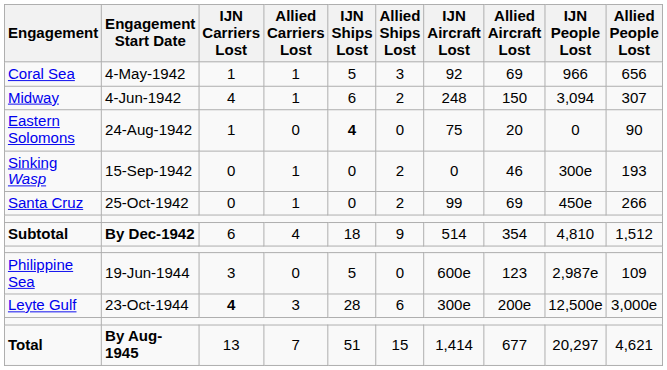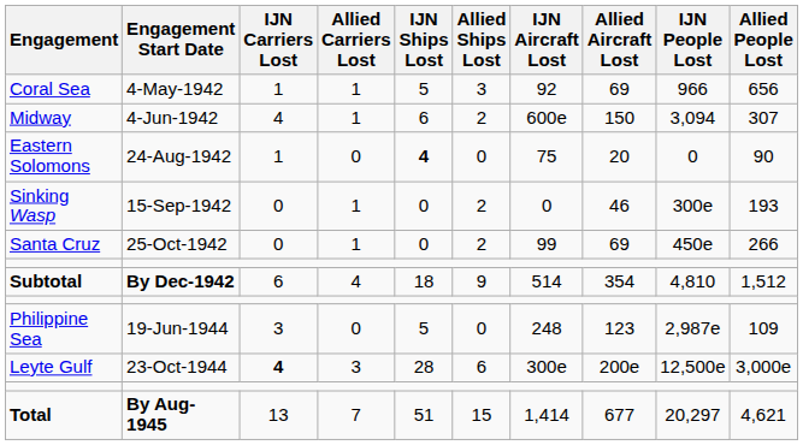 <table class="wikitable" style="margin-left: auto; margin-right: auto;">
 <tr>
 <th scope="col" width="120px">Engagement</th>
 <th scope="col" width="110px">Engagement Start Date</th>
 <th scope="col" width="80px">IJN Carriers Lost</th>
 <th scope="col" width="80px">Allied Carriers Lost</th>
 <th scope="col" width="80px">IJN Ships Lost</th>
 <th scope="col" width="80px">Allied Ships Lost</th>
 <th scope="col" width="80px">IJN Aircraft Lost</th>
 <th scope="col" width="80px">Allied Aircraft Lost</th>
 <th scope="col" width="80px">IJN People Lost</th>
 <th scope="col" width="80px">Allied People Lost</th>
 </tr>
 <tr>
 <td><a href='#'>Coral Sea</a></td>
 <td>4-May-1942</td>
 <td align="center">1</td>
 <td align="center">1</td>
 <td align="center">5</td>
 <td align="center">3</td>
 <td align="center">92</td>
 <td align="center">69</td>
 <td align="center">966</td>
 <td align="center">656</td>
 </tr>
 <tr>
 <td><a href='#'>Midway</a></td>
 <td>4-Jun-1942</td>
 <td align="center">4</td>
 <td align="center">1</td>
 <td align="center">6</td>
 <td align="center">2</td>
-<td align="center">248</td>
+<td align="center">600e</td>
 <td align="center">150</td>
 <td align="center">3,094</td>
 <td align="center">307</td>
 </tr>
 <tr>
 <td><a href='#'>Eastern Solomons</a></td>
 <td>24-Aug-1942</td>
 <td align="center">1</td>
 <td align="center">0</td>
 <td align="center"><strong>4</strong></td>
 <td align="center">0</td>
 <td align="center">75</td>
 <td align="center">20</td>
 <td align="center">0</td>
 <td align="center">90</td>
 </tr>
 <tr>
 <td><a href='#'>Sinking <em>Wasp</em></a></td>
 <td>15-Sep-1942</td>
 <td align="center">0</td>
 <td align="center">1</td>
 <td align="center">0</td>
 <td align="center">2</td>
 <td align="center">0</td>
 <td align="center">46</td>
 <td align="center">300e</td>
 <td align="center">193</td>
 </tr>
 <tr>
 <td><a href='#'>Santa Cruz</a></td>
 <td>25-Oct-1942</td>
 <td align="center">0</td>
 <td align="center">1</td>
 <td align="center">0</td>
 <td align="center">2</td>
 <td align="center">99</td>
 <td align="center">69</td>
 <td align="center">450e</td>
 <td align="center">266</td>
 </tr>
 <tr>
 <td></td>
 </tr>
 <tr>
 <td><strong>Subtotal</strong></td>
 <td><strong>By Dec-1942</strong></td>
 <td align="center">6</td>
 <td align="center">4</td>
 <td align="center">18</td>
 <td align="center">9</td>
 <td align="center">514</td>
 <td align="center">354</td>
 <td align="center">4,810</td>
 <td align="center">1,512</td>
 </tr>
 <tr>
 <td></td>
 </tr>
 <tr>
 <td><a href='#'>Philippine Sea</a></td>
 <td>19-Jun-1944</td>
 <td align="center">3</td>
 <td align="center">0</td>
 <td align="center">5</td>
 <td align="center">0</td>
-<td align="center">600e</td>
+<td align="center">248</td>
 <td align="center">123</td>
 <td align="center">2,987e</td>
 <td align="center">109</td>
 </tr>
 <tr>
 <td><a href='#'>Leyte Gulf</a></td>
 <td>23-Oct-1944</td>
 <td align="center"><strong>4</strong></td>
 <td align="center">3</td>
 <td align="center">28</td>
 <td align="center">6</td>
 <td align="center">300e</td>
 <td align="center">200e</td>
 <td align="center">12,500e</td>
 <td align="center">3,000e</td>
 </tr>
 <tr>
 <td></td>
 </tr>
 <tr>
 <td><strong>Total</strong></td>
 <td><strong>By Aug-1945</strong></td>
 <td align="center">13</td>
 <td align="center">7</td>
 <td align="center">51</td>
 <td align="center">15</td>
 <td align="center">1,414</td>
 <td align="center">677</td>
 <td align="center">20,297</td>
 <td align="center">4,621</td>
 </tr>
 </table>
